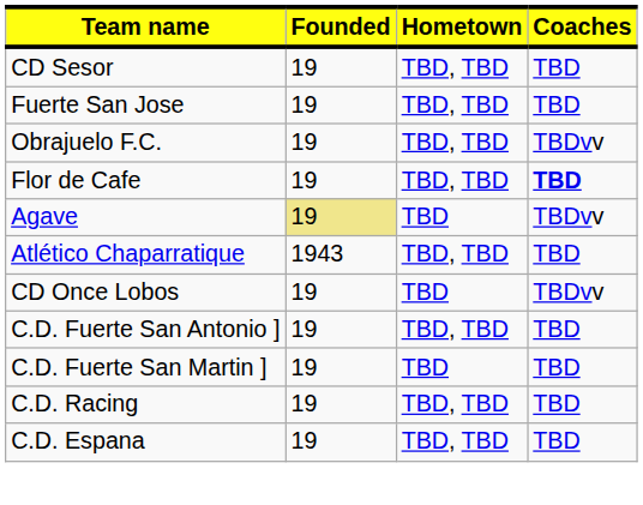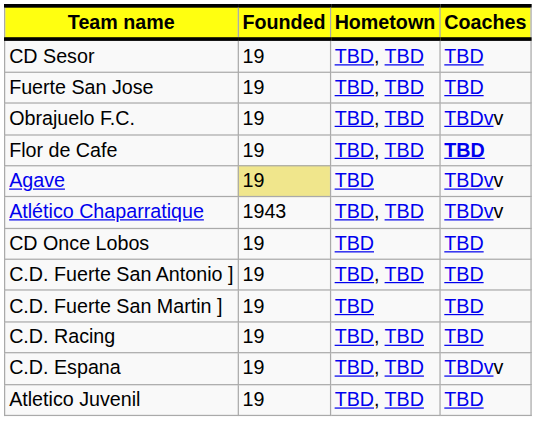 <table class="wikitable">
 <tr>
 <th style="background:#FFFF10; color:black; border-top:black 3px solid; border-bottom:black 3px solid;">Team name</th>
 <th style="background:#FFFF10; color:black; border-top:black 3px solid; border-bottom:black 3px solid;">Founded</th>
 <th style="background:#FFFF10; color:black; border-top:black 3px solid; border-bottom:black 3px solid;">Hometown</th>
 <th style="background:#FFFF10; color:black; border-top:black 3px solid; border-bottom:black 3px solid;">Coaches</th>
 </tr>
 <tr>
 <td>CD Sesor</td>
 <td>19</td>
 <td> <a href='#'>TBD</a>, <a href='#'>TBD</a></td>
 <td> <a href='#'>TBD</a></td>
 </tr>
 <tr>
 <td>Fuerte San Jose</td>
 <td>19</td>
 <td> <a href='#'>TBD</a>, <a href='#'>TBD</a></td>
 <td> <a href='#'>TBD</a></td>
 </tr>
 <tr>
 <td>Obrajuelo F.C.</td>
 <td>19</td>
 <td> <a href='#'>TBD</a>, <a href='#'>TBD</a></td>
 <td> <a href='#'>TBDv</a>v</td>
 </tr>
 <tr>
 <td>Flor de Cafe</td>
 <td>19</td>
 <td> <a href='#'>TBD</a>, <a href='#'>TBD</a></td>
 <td><strong> <a href='#'>TBD</a></strong></td>
 </tr>
 <tr>
 <td><a href='#'>Agave</a></td>
 <td style="background: khaki;">19</td>
 <td> <a href='#'>TBD</a></td>
 <td> <a href='#'>TBDv</a>v</td>
 </tr>
 <tr>
 <td><a href='#'>Atlético Chaparratique</a></td>
 <td>1943</td>
 <td> <a href='#'>TBD</a>, <a href='#'>TBD</a></td>
-<td> <a href='#'>TBD</a></td>
+<td> <a href='#'>TBDv</a>v</td>
 </tr>
 <tr>
 <td>CD Once Lobos</td>
 <td>19</td>
 <td> <a href='#'>TBD</a></td>
-<td> <a href='#'>TBDv</a>v</td>
+<td> <a href='#'>TBD</a></td>
 </tr>
 <tr>
 <td>C.D. Fuerte San Antonio ]</td>
 <td>19</td>
 <td> <a href='#'>TBD</a>, <a href='#'>TBD</a></td>
 <td> <a href='#'>TBD</a></td>
 </tr>
 <tr>
 <td>C.D. Fuerte San Martin ]</td>
 <td>19</td>
 <td> <a href='#'>TBD</a></td>
 <td> <a href='#'>TBD</a></td>
 </tr>
 <tr>
 <td>C.D. Racing</td>
 <td>19</td>
 <td> <a href='#'>TBD</a>, <a href='#'>TBD</a></td>
 <td> <a href='#'>TBD</a></td>
 </tr>
 <tr>
 <td>C.D. Espana</td>
 <td>19</td>
 <td> <a href='#'>TBD</a>, <a href='#'>TBD</a></td>
+<td> <a href='#'>TBDv</a>v</td>
+</tr>
+<tr>
+<td>Atletico Juvenil</td>
+<td>19</td>
+<td> <a href='#'>TBD</a>, <a href='#'>TBD</a></td>
 <td> <a href='#'>TBD</a></td>
 </tr>
 </table>
